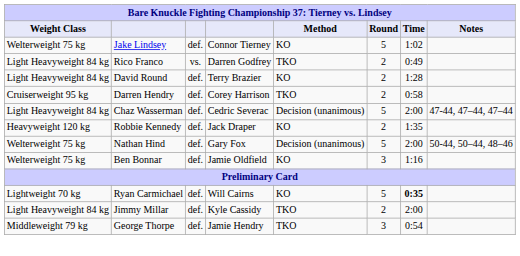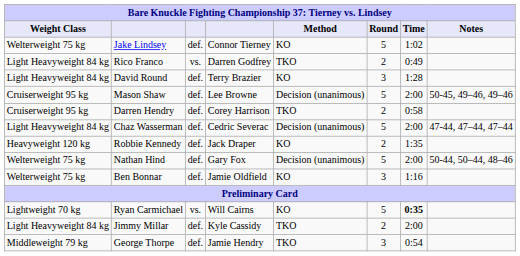 <table class="wikitable" style="font-size: 80%;">
 <tr>
 <th colspan="8" style="background-color: #ccf; color: #000080; text-align: center;"><strong>Bare Knuckle Fighting Championship 37: Tierney vs. Lindsey</strong></th>
 </tr>
 <tr>
 <th colspan="1" style="background-color: #E6E8FA; color: #000000; text-align: center;">Weight Class</th>
 <th colspan="1" style="background-color: #E6E8FA; color: #000000; text-align: center;"></th>
 <th colspan="1" style="background-color: #E6E8FA; color: #000000; text-align: center;"></th>
 <th colspan="1" style="background-color: #E6E8FA; color: #000000; text-align: center;"></th>
 <th colspan="1" style="background-color: #E6E8FA; color: #000000; text-align: center;">Method</th>
 <th colspan="1" style="background-color: #E6E8FA; color: #000000; text-align: center;">Round</th>
 <th colspan="1" style="background-color: #E6E8FA; color: #000000; text-align: center;">Time</th>
 <th colspan="1" style="background-color: #E6E8FA; color: #000000; text-align: center;">Notes</th>
 </tr>
 <tr>
 <td>Welterweight 75 kg</td>
 <td> <a href='#'>Jake Lindsey</a></td>
 <td align=center>def.</td>
 <td> Connor Tierney</td>
 <td>KO</td>
 <td align=center>5</td>
 <td align=center>1:02</td>
 <td></td>
 </tr>
 <tr>
 <td>Light Heavyweight 84 kg</td>
 <td> Rico Franco</td>
 <td align=center>vs.</td>
 <td> Darren Godfrey</td>
 <td>TKO</td>
 <td align=center>2</td>
 <td align=center>0:49</td>
 <td></td>
 </tr>
 <tr>
 <td>Light Heavyweight 84 kg</td>
 <td> David Round</td>
 <td align=center>def.</td>
 <td> Terry Brazier</td>
 <td>KO</td>
-<td align=center>2</td>
+<td align=center>3</td>
 <td align=center>1:28</td>
 <td></td>
+</tr>
+<tr>
+<td>Cruiserweight 95 kg</td>
+<td> Mason Shaw</td>
+<td align=center>def.</td>
+<td> Lee Browne</td>
+<td>Decision (unanimous)</td>
+<td align=center>5</td>
+<td align=center>2:00</td>
+<td>50-45, 49–46, 49–46</td>
 </tr>
 <tr>
 <td>Cruiserweight 95 kg</td>
 <td> Darren Hendry</td>
 <td align=center>def.</td>
 <td> Corey Harrison</td>
 <td>TKO</td>
 <td align=center>2</td>
 <td align=center>0:58</td>
 <td></td>
 </tr>
 <tr>
 <td>Light Heavyweight 84 kg</td>
 <td> Chaz Wasserman</td>
 <td align=center>def.</td>
 <td> Cedric Severac</td>
 <td>Decision (unanimous)</td>
 <td align=center>5</td>
 <td align=center>2:00</td>
 <td>47-44, 47–44, 47–44</td>
 </tr>
 <tr>
 <td>Heavyweight 120 kg</td>
 <td> Robbie Kennedy</td>
 <td align=center>def.</td>
 <td> Jack Draper</td>
 <td>KO</td>
 <td align=center>2</td>
 <td align=center>1:35</td>
 <td></td>
 </tr>
 <tr>
 <td>Welterweight 75 kg</td>
 <td> Nathan Hind</td>
 <td align=center>def.</td>
 <td> Gary Fox</td>
 <td>Decision (unanimous)</td>
 <td align=center>5</td>
 <td align=center>2:00</td>
 <td>50-44, 50–44, 48–46</td>
 </tr>
 <tr>
 <td>Welterweight 75 kg</td>
 <td> Ben Bonnar</td>
 <td align=center>def.</td>
 <td> Jamie Oldfield</td>
 <td>KO</td>
 <td align=center>3</td>
 <td align=center>1:16</td>
 <td></td>
 </tr>
 <tr>
 <th colspan="8" style="background-color: #ccf; color: #000080; text-align: center;"><strong>Preliminary Card</strong></th>
 </tr>
 <tr>
 <td>Lightweight 70 kg</td>
 <td> Ryan Carmichael</td>
-<td align=center>def.</td>
+<td align=center>vs.</td>
 <td> Will Cairns</td>
 <td>KO</td>
 <td align=center>5</td>
 <td align=center><strong>0:35</strong></td>
 <td></td>
 </tr>
 <tr>
 <td>Light Heavyweight 84 kg</td>
 <td> Jimmy Millar</td>
 <td align=center>def.</td>
 <td> Kyle Cassidy</td>
 <td>TKO</td>
 <td align=center>2</td>
 <td align=center>2:00</td>
 <td></td>
 </tr>
 <tr>
 <td>Middleweight 79 kg</td>
 <td> George Thorpe</td>
 <td align=center>def.</td>
 <td> Jamie Hendry</td>
 <td>TKO</td>
 <td align=center>3</td>
 <td align=center>0:54</td>
 <td></td>
 </tr>
 </table>
